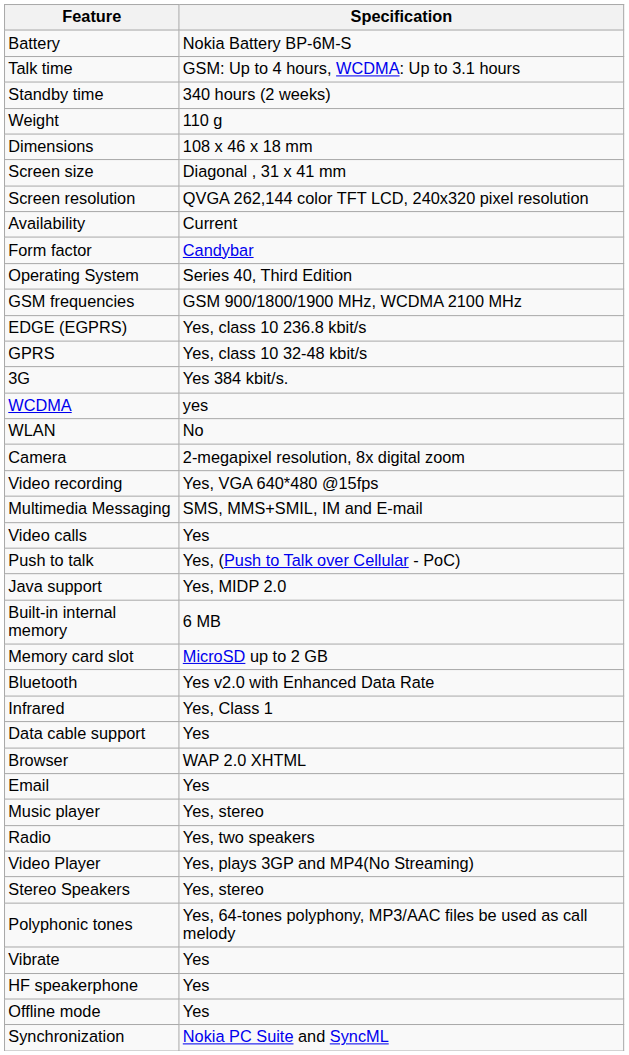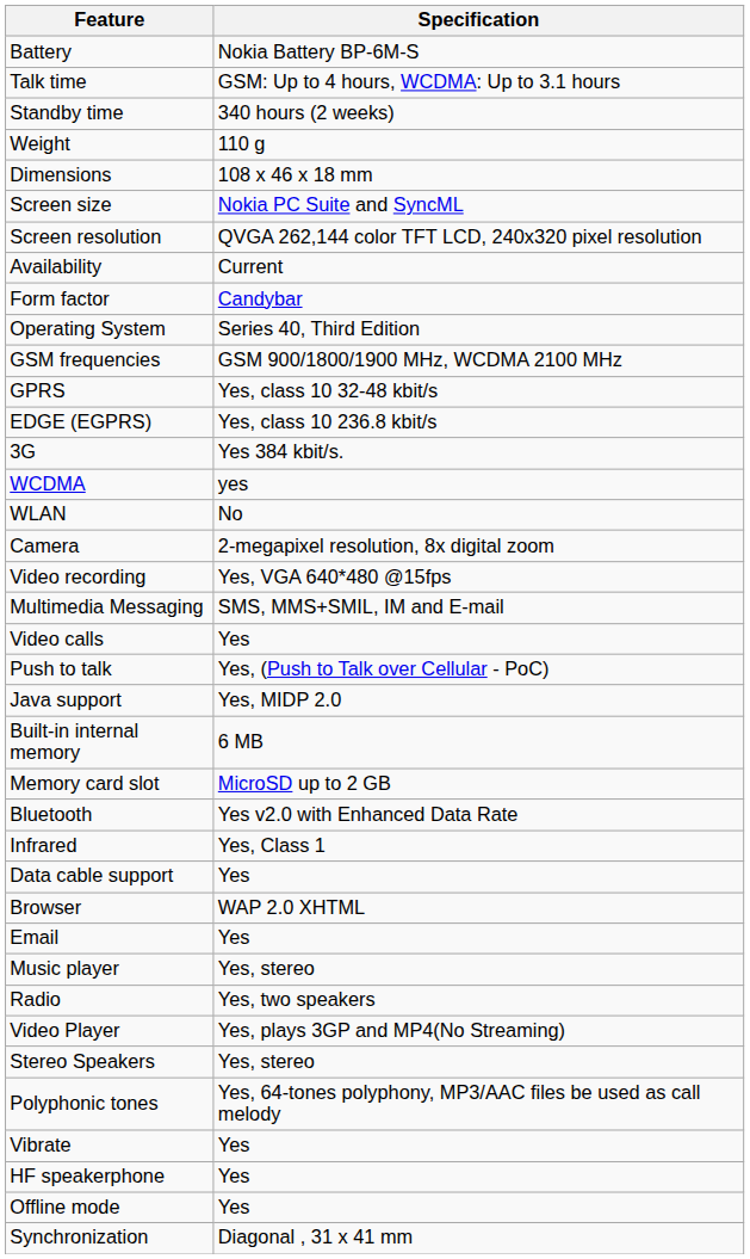 <table class="wikitable">
 <tr>
 <th>Feature</th>
 <th>Specification</th>
 </tr>
 <tr>
 <td>Battery</td>
 <td>Nokia Battery BP-6M-S</td>
 </tr>
 <tr>
 <td>Talk time</td>
 <td>GSM: Up to 4 hours, <a href='#'>WCDMA</a>: Up to 3.1 hours</td>
 </tr>
 <tr>
 <td>Standby time</td>
 <td>340 hours (2 weeks)</td>
 </tr>
 <tr>
 <td>Weight</td>
 <td>110 g</td>
 </tr>
 <tr>
 <td>Dimensions</td>
 <td>108 x 46 x 18 mm</td>
 </tr>
 <tr>
 <td>Screen size</td>
-<td>Diagonal , 31 x 41 mm</td>
+<td><a href='#'>Nokia PC Suite</a> and <a href='#'>SyncML</a></td>
 </tr>
 <tr>
 <td>Screen resolution</td>
 <td>QVGA 262,144 color TFT LCD, 240x320 pixel resolution</td>
 </tr>
 <tr>
 <td>Availability</td>
 <td>Current</td>
 </tr>
 <tr>
 <td>Form factor</td>
 <td><a href='#'>Candybar</a></td>
 </tr>
 <tr>
 <td>Operating System</td>
 <td>Series 40, Third Edition</td>
 </tr>
 <tr>
 <td>GSM frequencies</td>
 <td>GSM 900/1800/1900 MHz, WCDMA 2100 MHz</td>
 </tr>
 <tr>
+<td>GPRS</td>
+<td>Yes, class 10 32-48 kbit/s</td>
+</tr>
+<tr>
 <td>EDGE (EGPRS)</td>
 <td>Yes, class 10 236.8 kbit/s</td>
-</tr>
-<tr>
-<td>GPRS</td>
-<td>Yes, class 10 32-48 kbit/s</td>
 </tr>
 <tr>
 <td>3G</td>
 <td>Yes 384 kbit/s.</td>
 </tr>
 <tr>
 <td><a href='#'>WCDMA</a></td>
 <td>yes</td>
 </tr>
 <tr>
 <td>WLAN</td>
 <td>No</td>
 </tr>
 <tr>
 <td>Camera</td>
 <td>2-megapixel resolution, 8x digital zoom</td>
 </tr>
 <tr>
 <td>Video recording</td>
 <td>Yes, VGA 640*480 @15fps</td>
 </tr>
 <tr>
 <td>Multimedia Messaging</td>
 <td>SMS, MMS+SMIL, IM and E-mail</td>
 </tr>
 <tr>
 <td>Video calls</td>
 <td>Yes</td>
 </tr>
 <tr>
 <td>Push to talk</td>
 <td>Yes, (<a href='#'>Push to Talk over Cellular</a> - PoC)</td>
 </tr>
 <tr>
 <td>Java support</td>
 <td>Yes, MIDP 2.0</td>
 </tr>
 <tr>
 <td>Built-in internal memory</td>
 <td>6 MB</td>
 </tr>
 <tr>
 <td>Memory card slot</td>
 <td><a href='#'>MicroSD</a> up to 2 GB</td>
 </tr>
 <tr>
 <td>Bluetooth</td>
 <td>Yes v2.0 with Enhanced Data Rate</td>
 </tr>
 <tr>
 <td>Infrared</td>
 <td>Yes, Class 1</td>
 </tr>
 <tr>
 <td>Data cable support</td>
 <td>Yes</td>
 </tr>
 <tr>
 <td>Browser</td>
 <td>WAP 2.0 XHTML</td>
 </tr>
 <tr>
 <td>Email</td>
 <td>Yes</td>
 </tr>
 <tr>
 <td>Music player</td>
 <td>Yes, stereo</td>
 </tr>
 <tr>
 <td>Radio</td>
 <td>Yes, two speakers</td>
 </tr>
 <tr>
 <td>Video Player</td>
 <td>Yes, plays 3GP and MP4(No Streaming)</td>
 </tr>
 <tr>
 <td>Stereo Speakers</td>
 <td>Yes, stereo</td>
 </tr>
 <tr>
 <td>Polyphonic tones</td>
 <td>Yes, 64-tones polyphony, MP3/AAC files be used as call melody</td>
 </tr>
 <tr>
 <td>Vibrate</td>
 <td>Yes</td>
 </tr>
 <tr>
 <td>HF speakerphone</td>
 <td>Yes</td>
 </tr>
 <tr>
 <td>Offline mode</td>
 <td>Yes</td>
 </tr>
 <tr>
 <td>Synchronization</td>
-<td><a href='#'>Nokia PC Suite</a> and <a href='#'>SyncML</a></td>
+<td>Diagonal , 31 x 41 mm</td>
 </tr>
 </table>
